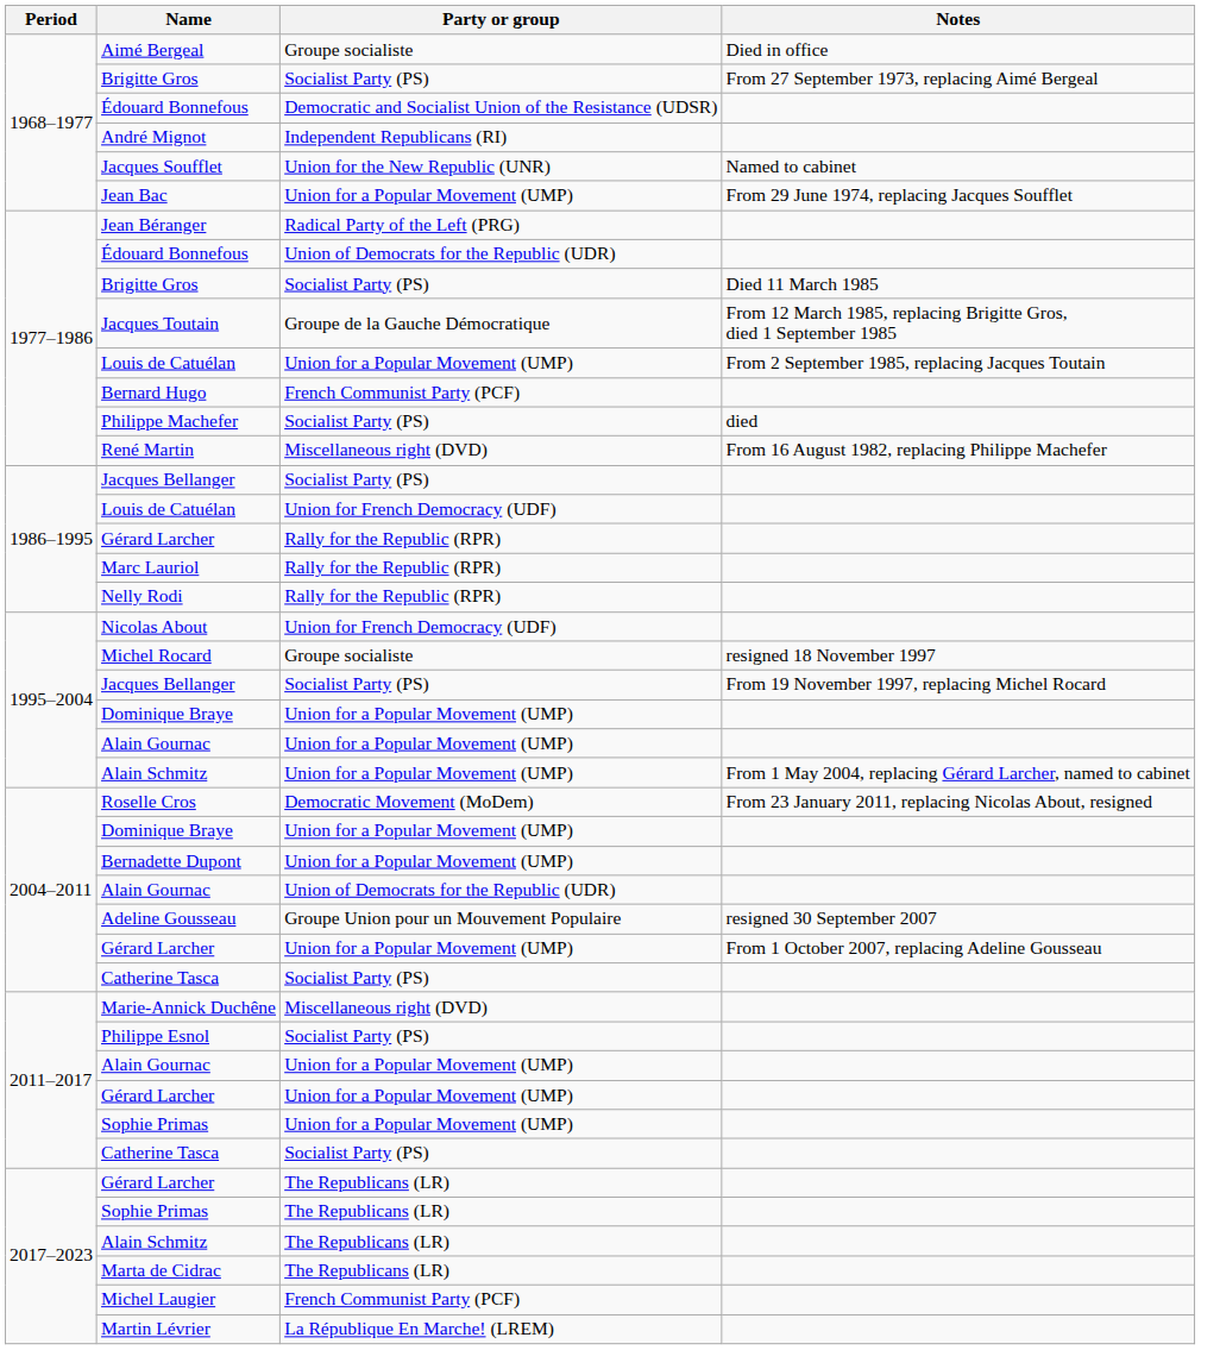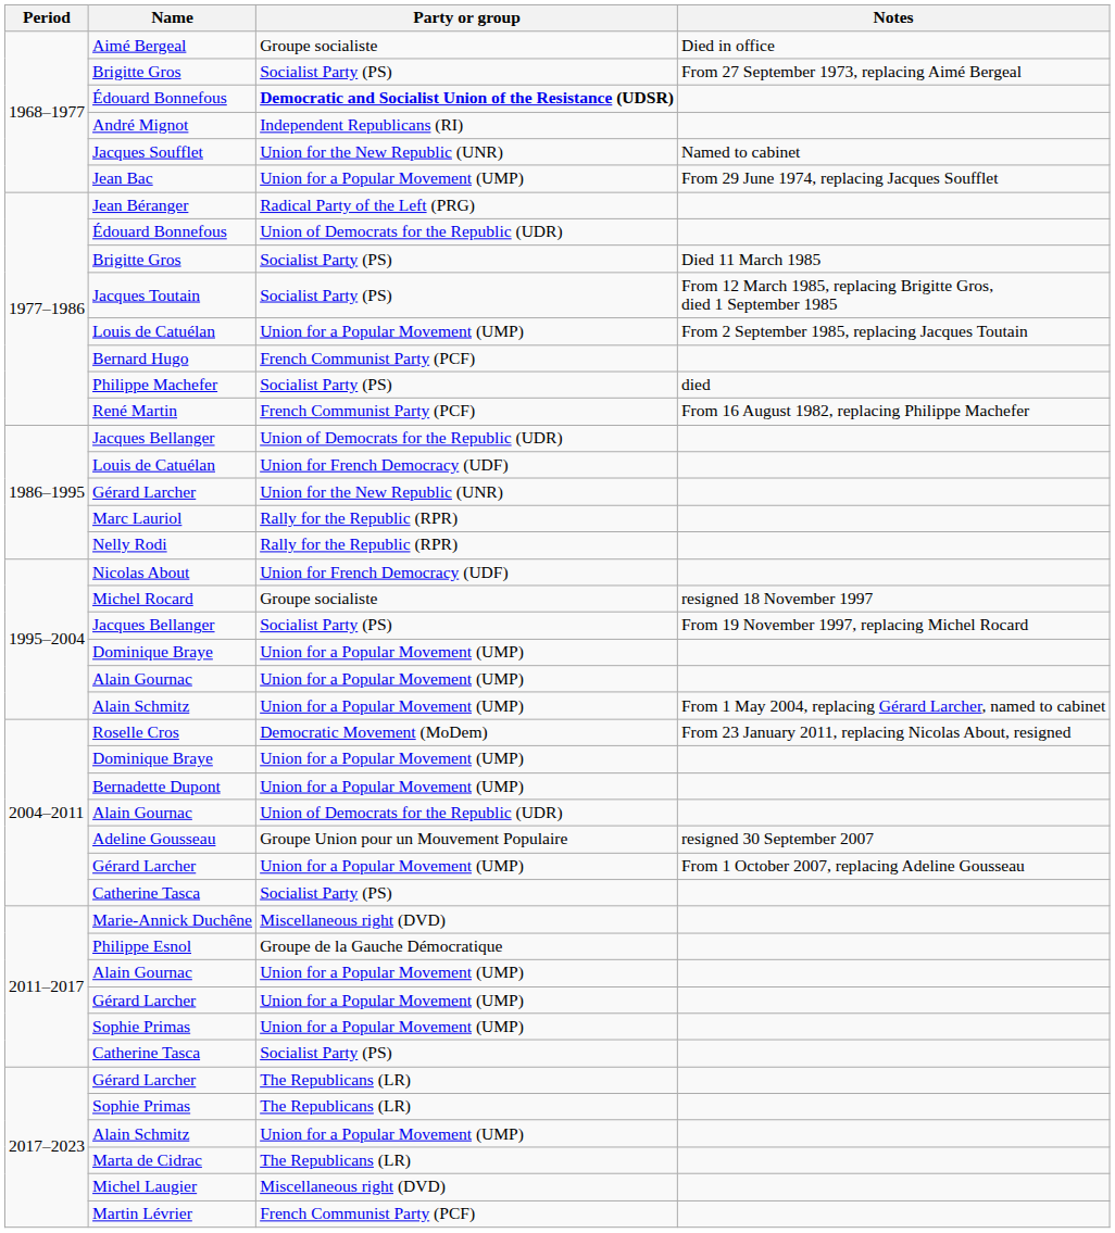 <table class="wikitable sortable">
 <tr>
 <th>Period</th>
 <th>Name</th>
 <th>Party or group</th>
 <th>Notes</th>
 </tr>
 <tr>
 <td rowspan=6>1968–1977</td>
 <td><a href='#'>Aimé Bergeal</a></td>
 <td>Groupe socialiste</td>
 <td>Died in office</td>
 </tr>
 <tr>
 <td><a href='#'>Brigitte Gros</a></td>
 <td><a href='#'>Socialist Party</a> (PS)</td>
 <td>From 27 September 1973, replacing Aimé Bergeal</td>
 </tr>
 <tr>
 <td><a href='#'>Édouard Bonnefous</a></td>
-<td><a href='#'>Democratic and Socialist Union of the Resistance</a> (UDSR)</td>
+<td><strong><a href='#'>Democratic and Socialist Union of the Resistance</a> (UDSR)</strong></td>
 <td></td>
 </tr>
 <tr>
 <td><a href='#'>André Mignot</a></td>
 <td><a href='#'>Independent Republicans</a> (RI)</td>
 <td></td>
 </tr>
 <tr>
 <td><a href='#'>Jacques Soufflet</a></td>
 <td><a href='#'>Union for the New Republic</a> (UNR)</td>
 <td>Named to cabinet</td>
 </tr>
 <tr>
 <td><a href='#'>Jean Bac</a></td>
 <td><a href='#'>Union for a Popular Movement</a> (UMP)</td>
 <td>From 29 June 1974, replacing Jacques Soufflet</td>
 </tr>
 <tr>
 <td rowspan=8>1977–1986</td>
 <td><a href='#'>Jean Béranger</a></td>
 <td><a href='#'>Radical Party of the Left</a> (PRG)</td>
 <td></td>
 </tr>
 <tr>
 <td><a href='#'>Édouard Bonnefous</a></td>
 <td><a href='#'>Union of Democrats for the Republic</a> (UDR)</td>
 <td></td>
 </tr>
 <tr>
 <td><a href='#'>Brigitte Gros</a></td>
 <td><a href='#'>Socialist Party</a> (PS)</td>
 <td>Died 11 March 1985</td>
 </tr>
 <tr>
 <td><a href='#'>Jacques Toutain</a></td>
-<td>Groupe de la Gauche Démocratique</td>
+<td><a href='#'>Socialist Party</a> (PS)</td>
 <td>From 12 March 1985, replacing Brigitte Gros,<br>died 1 September 1985</td>
 </tr>
 <tr>
 <td><a href='#'>Louis de Catuélan</a></td>
 <td><a href='#'>Union for a Popular Movement</a> (UMP)</td>
 <td>From 2 September 1985, replacing Jacques Toutain</td>
 </tr>
 <tr>
 <td><a href='#'>Bernard Hugo</a></td>
 <td><a href='#'>French Communist Party</a> (PCF)</td>
 <td></td>
 </tr>
 <tr>
 <td><a href='#'>Philippe Machefer</a></td>
 <td><a href='#'>Socialist Party</a> (PS)</td>
 <td>died</td>
 </tr>
 <tr>
 <td><a href='#'>René Martin</a></td>
-<td><a href='#'>Miscellaneous right</a> (DVD)</td>
+<td><a href='#'>French Communist Party</a> (PCF)</td>
 <td>From 16 August 1982, replacing Philippe Machefer</td>
 </tr>
 <tr>
 <td rowspan=5>1986–1995</td>
 <td><a href='#'>Jacques Bellanger</a></td>
-<td><a href='#'>Socialist Party</a> (PS)</td>
+<td><a href='#'>Union of Democrats for the Republic</a> (UDR)</td>
 <td></td>
 </tr>
 <tr>
 <td><a href='#'>Louis de Catuélan</a></td>
 <td><a href='#'>Union for French Democracy</a> (UDF)</td>
 <td></td>
 </tr>
 <tr>
 <td><a href='#'>Gérard Larcher</a></td>
-<td><a href='#'>Rally for the Republic</a> (RPR)</td>
+<td><a href='#'>Union for the New Republic</a> (UNR)</td>
 <td></td>
 </tr>
 <tr>
 <td><a href='#'>Marc Lauriol</a></td>
 <td><a href='#'>Rally for the Republic</a> (RPR)</td>
 <td></td>
 </tr>
 <tr>
 <td><a href='#'>Nelly Rodi</a></td>
 <td><a href='#'>Rally for the Republic</a> (RPR)</td>
 <td></td>
 </tr>
 <tr>
 <td rowspan=6>1995–2004</td>
 <td><a href='#'>Nicolas About</a></td>
 <td><a href='#'>Union for French Democracy</a> (UDF)</td>
 <td></td>
 </tr>
 <tr>
 <td><a href='#'>Michel Rocard</a></td>
 <td>Groupe socialiste</td>
 <td>resigned 18 November 1997</td>
 </tr>
 <tr>
 <td><a href='#'>Jacques Bellanger</a></td>
 <td><a href='#'>Socialist Party</a> (PS)</td>
 <td>From 19 November 1997, replacing Michel Rocard</td>
 </tr>
 <tr>
 <td><a href='#'>Dominique Braye</a></td>
 <td><a href='#'>Union for a Popular Movement</a> (UMP)</td>
 <td></td>
 </tr>
 <tr>
 <td><a href='#'>Alain Gournac</a></td>
 <td><a href='#'>Union for a Popular Movement</a> (UMP)</td>
 <td></td>
 </tr>
 <tr>
 <td><a href='#'>Alain Schmitz</a></td>
 <td><a href='#'>Union for a Popular Movement</a> (UMP)</td>
 <td>From 1 May 2004, replacing <a href='#'>Gérard Larcher</a>, named to cabinet</td>
 </tr>
 <tr>
 <td rowspan=7>2004–2011</td>
 <td><a href='#'>Roselle Cros</a></td>
 <td><a href='#'>Democratic Movement</a> (MoDem)</td>
 <td>From 23 January 2011, replacing Nicolas About, resigned</td>
 </tr>
 <tr>
 <td><a href='#'>Dominique Braye</a></td>
 <td><a href='#'>Union for a Popular Movement</a> (UMP)</td>
 <td></td>
 </tr>
 <tr>
 <td><a href='#'>Bernadette Dupont</a></td>
 <td><a href='#'>Union for a Popular Movement</a> (UMP)</td>
 <td></td>
 </tr>
 <tr>
 <td><a href='#'>Alain Gournac</a></td>
 <td><a href='#'>Union of Democrats for the Republic</a> (UDR)</td>
 <td></td>
 </tr>
 <tr>
 <td><a href='#'>Adeline Gousseau</a></td>
 <td>Groupe Union pour un Mouvement Populaire</td>
 <td>resigned 30 September 2007</td>
 </tr>
 <tr>
 <td><a href='#'>Gérard Larcher</a></td>
 <td><a href='#'>Union for a Popular Movement</a> (UMP)</td>
 <td>From 1 October 2007, replacing Adeline Gousseau</td>
 </tr>
 <tr>
 <td><a href='#'>Catherine Tasca</a></td>
 <td><a href='#'>Socialist Party</a> (PS)</td>
 <td></td>
 </tr>
 <tr>
 <td rowspan=6>2011–2017</td>
 <td><a href='#'>Marie-Annick Duchêne</a></td>
 <td><a href='#'>Miscellaneous right</a> (DVD)</td>
 <td></td>
 </tr>
 <tr>
 <td><a href='#'>Philippe Esnol</a></td>
-<td><a href='#'>Socialist Party</a> (PS)</td>
+<td>Groupe de la Gauche Démocratique</td>
 <td></td>
 </tr>
 <tr>
 <td><a href='#'>Alain Gournac</a></td>
 <td><a href='#'>Union for a Popular Movement</a> (UMP)</td>
 <td></td>
 </tr>
 <tr>
 <td><a href='#'>Gérard Larcher</a></td>
 <td><a href='#'>Union for a Popular Movement</a> (UMP)</td>
 <td></td>
 </tr>
 <tr>
 <td><a href='#'>Sophie Primas</a></td>
 <td><a href='#'>Union for a Popular Movement</a> (UMP)</td>
 <td></td>
 </tr>
 <tr>
 <td><a href='#'>Catherine Tasca</a></td>
 <td><a href='#'>Socialist Party</a> (PS)</td>
 <td></td>
 </tr>
 <tr>
 <td rowspan=6>2017–2023</td>
 <td><a href='#'>Gérard Larcher</a></td>
 <td><a href='#'>The Republicans</a> (LR)</td>
 <td></td>
 </tr>
 <tr>
 <td><a href='#'>Sophie Primas</a></td>
 <td><a href='#'>The Republicans</a> (LR)</td>
 <td></td>
 </tr>
 <tr>
 <td><a href='#'>Alain Schmitz</a></td>
-<td><a href='#'>The Republicans</a> (LR)</td>
+<td><a href='#'>Union for a Popular Movement</a> (UMP)</td>
 <td></td>
 </tr>
 <tr>
 <td><a href='#'>Marta de Cidrac</a></td>
 <td><a href='#'>The Republicans</a> (LR)</td>
 <td></td>
 </tr>
 <tr>
 <td><a href='#'>Michel Laugier</a></td>
-<td><a href='#'>French Communist Party</a> (PCF)</td>
+<td><a href='#'>Miscellaneous right</a> (DVD)</td>
 <td></td>
 </tr>
 <tr>
 <td><a href='#'>Martin Lévrier</a></td>
-<td><a href='#'>La République En Marche!</a> (LREM)</td>
+<td><a href='#'>French Communist Party</a> (PCF)</td>
 <td></td>
 </tr>
 </table>
